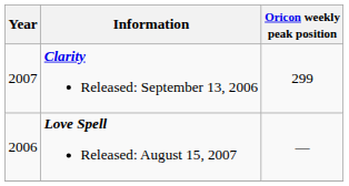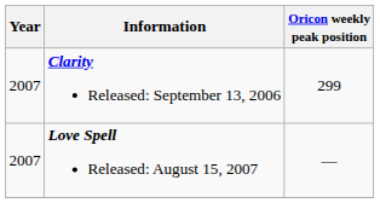 <table class="wikitable">
 <tr>
 <th>Year</th>
 <th>Information</th>
 <th><small><a href='#'>Oricon</a> weekly<br>peak position</small></th>
 </tr>
 <tr>
 <td>2007</td>
 <td><strong><em><a href='#'>Clarity</a></em></strong><br><ul><li>Released: September 13, 2006</li></ul></td>
 <td align="center">299</td>
 </tr>
 <tr>
-<td>2006</td>
+<td>2007</td>
 <td><strong><em>Love Spell</em></strong><br><ul><li>Released: August 15, 2007</li></ul></td>
 <td align="center">—</td>
 </tr>
 <tr>
 </tr>
 </table>
